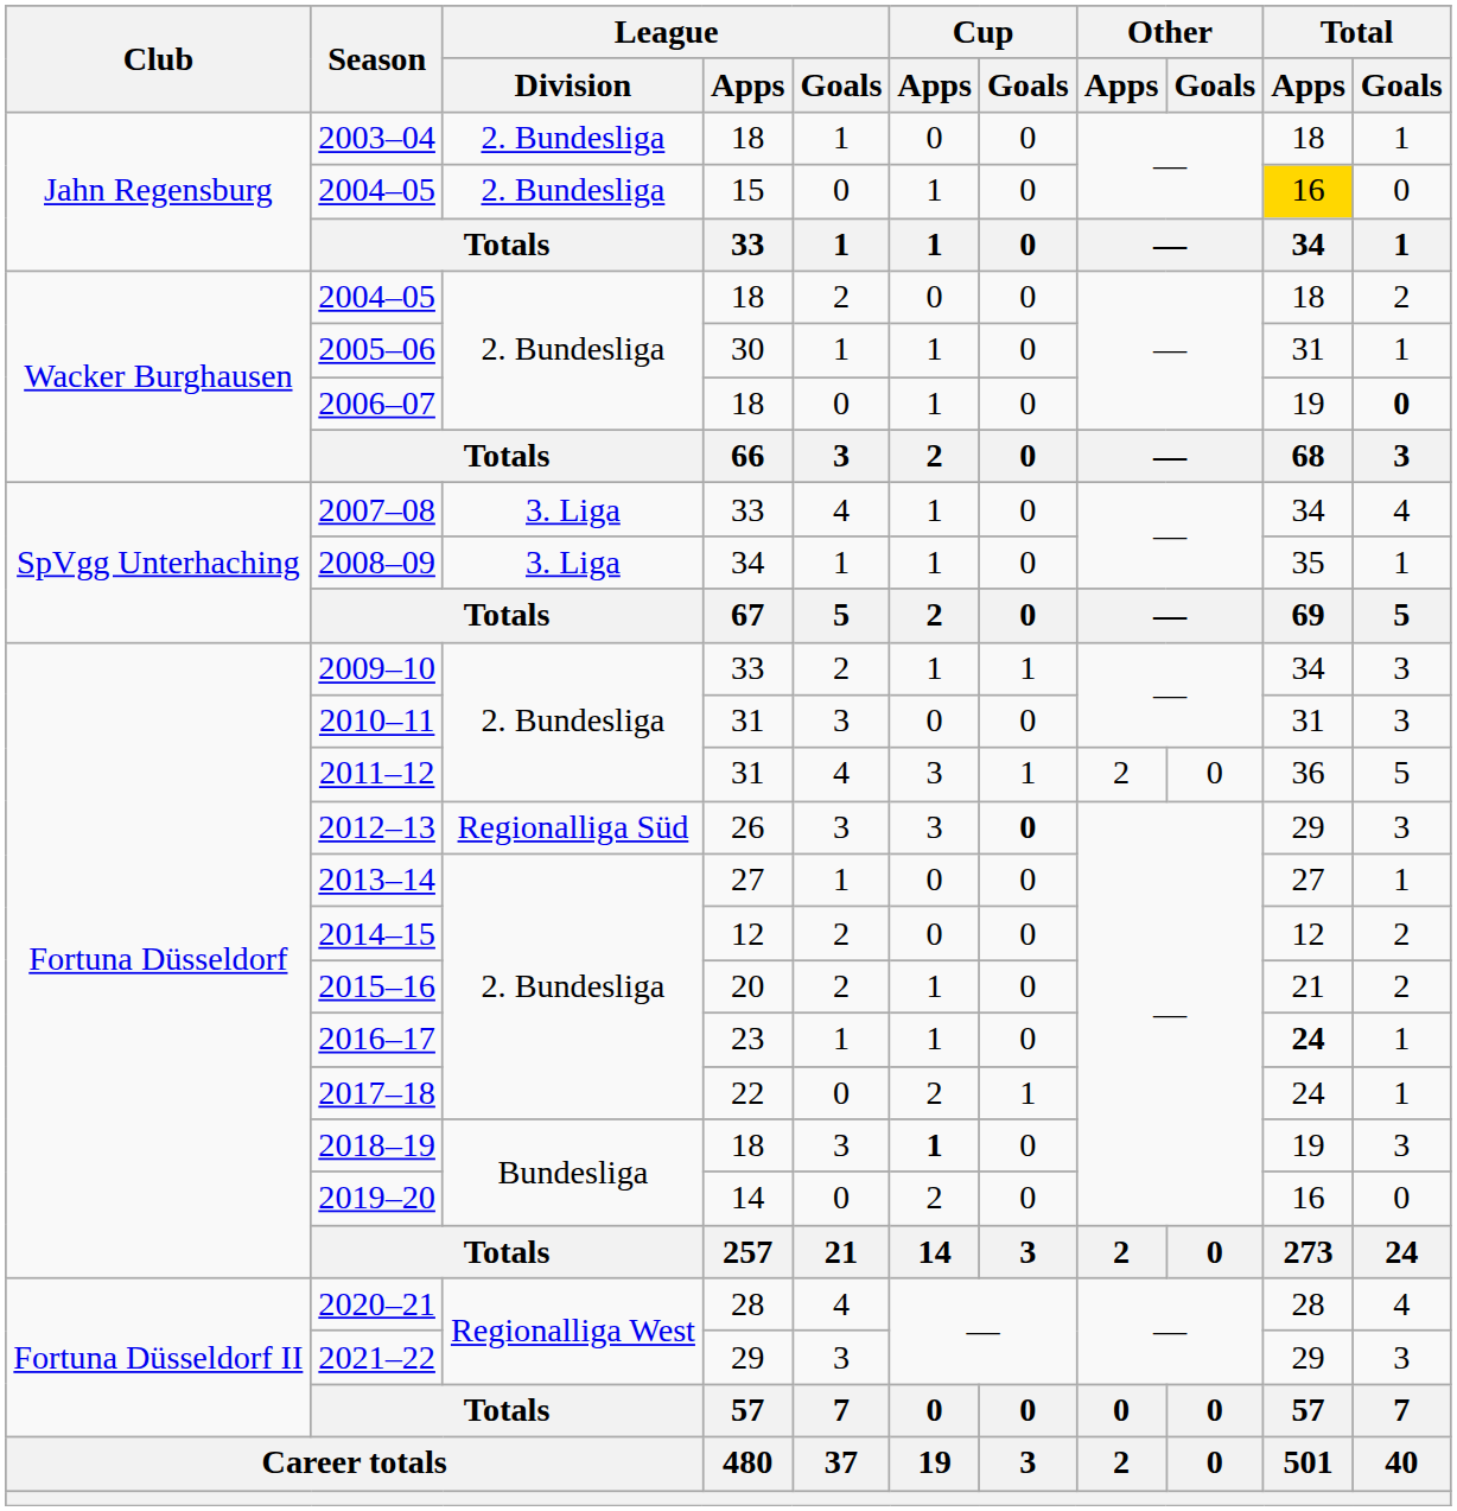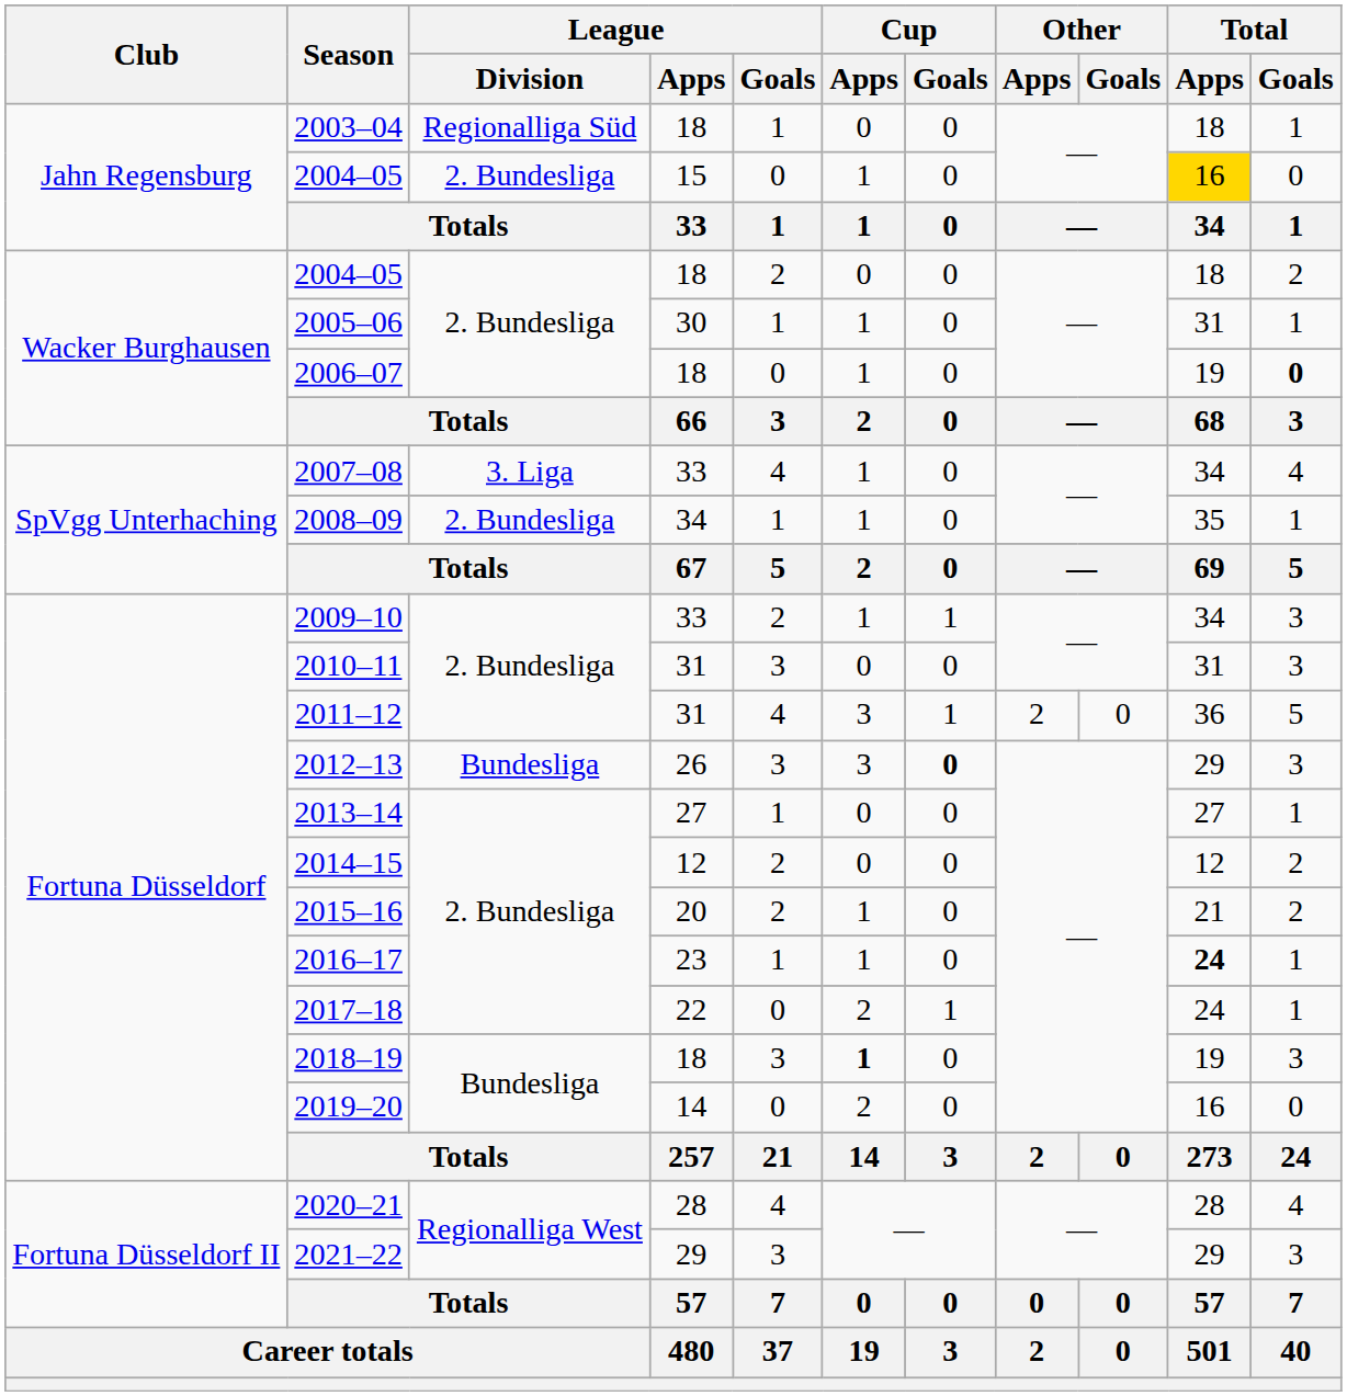 <table class="wikitable" Style="text-align: center">
 <tr>
 <th rowspan="2">Club</th>
 <th rowspan="2">Season</th>
 <th colspan="3">League</th>
 <th colspan="2">Cup</th>
 <th colspan="2">Other</th>
 <th colspan="2">Total</th>
 </tr>
 <tr>
 <th>Division</th>
 <th>Apps</th>
 <th>Goals</th>
 <th>Apps</th>
 <th>Goals</th>
 <th>Apps</th>
 <th>Goals</th>
 <th>Apps</th>
 <th>Goals</th>
 </tr>
 <tr>
 <td rowspan="3"><a href='#'>Jahn Regensburg</a></td>
 <td><a href='#'>2003–04</a></td>
-<td><a href='#'>2. Bundesliga</a></td>
+<td><a href='#'>Regionalliga Süd</a></td>
 <td>18</td>
 <td>1</td>
 <td>0</td>
 <td>0</td>
 <td rowspan="2" colspan="2">—</td>
 <td>18</td>
 <td>1</td>
 </tr>
 <tr>
 <td><a href='#'>2004–05</a></td>
 <td><a href='#'>2. Bundesliga</a></td>
 <td>15</td>
 <td>0</td>
 <td>1</td>
 <td>0</td>
 <td style="background: gold;">16</td>
 <td>0</td>
 </tr>
 <tr>
 <th colspan="2">Totals</th>
 <th>33</th>
 <th>1</th>
 <th>1</th>
 <th>0</th>
 <th colspan="2">—</th>
 <th>34</th>
 <th>1</th>
 </tr>
 <tr>
 <td rowspan="4"><a href='#'>Wacker Burghausen</a></td>
 <td><a href='#'>2004–05</a></td>
 <td rowspan="3">2. Bundesliga</td>
 <td>18</td>
 <td>2</td>
 <td>0</td>
 <td>0</td>
 <td rowspan="3" colspan="2">—</td>
 <td>18</td>
 <td>2</td>
 </tr>
 <tr>
 <td><a href='#'>2005–06</a></td>
 <td>30</td>
 <td>1</td>
 <td>1</td>
 <td>0</td>
 <td>31</td>
 <td>1</td>
 </tr>
 <tr>
 <td><a href='#'>2006–07</a></td>
 <td>18</td>
 <td>0</td>
 <td>1</td>
 <td>0</td>
 <td>19</td>
 <td><strong>0</strong></td>
 </tr>
 <tr>
 <th colspan="2">Totals</th>
 <th>66</th>
 <th>3</th>
 <th>2</th>
 <th>0</th>
 <th colspan="2">—</th>
 <th>68</th>
 <th>3</th>
 </tr>
 <tr>
 <td rowspan="3"><a href='#'>SpVgg Unterhaching</a></td>
 <td><a href='#'>2007–08</a></td>
 <td><a href='#'>3. Liga</a></td>
 <td>33</td>
 <td>4</td>
 <td>1</td>
 <td>0</td>
 <td rowspan="2" colspan="2">—</td>
 <td>34</td>
 <td>4</td>
 </tr>
 <tr>
 <td><a href='#'>2008–09</a></td>
-<td><a href='#'>3. Liga</a></td>
+<td><a href='#'>2. Bundesliga</a></td>
 <td>34</td>
 <td>1</td>
 <td>1</td>
 <td>0</td>
 <td>35</td>
 <td>1</td>
 </tr>
 <tr>
 <th colspan="2">Totals</th>
 <th>67</th>
 <th>5</th>
 <th>2</th>
 <th>0</th>
 <th colspan="2">—</th>
 <th>69</th>
 <th>5</th>
 </tr>
 <tr>
 <td rowspan="12"><a href='#'>Fortuna Düsseldorf</a></td>
 <td><a href='#'>2009–10</a></td>
 <td rowspan="3">2. Bundesliga</td>
 <td>33</td>
 <td>2</td>
 <td>1</td>
 <td>1</td>
 <td rowspan="2" colspan="2">—</td>
 <td>34</td>
 <td>3</td>
 </tr>
 <tr>
 <td><a href='#'>2010–11</a></td>
 <td>31</td>
 <td>3</td>
 <td>0</td>
 <td>0</td>
 <td>31</td>
 <td>3</td>
 </tr>
 <tr>
 <td><a href='#'>2011–12</a></td>
 <td>31</td>
 <td>4</td>
 <td>3</td>
 <td>1</td>
 <td>2</td>
 <td>0</td>
 <td>36</td>
 <td>5</td>
 </tr>
 <tr>
 <td><a href='#'>2012–13</a></td>
-<td><a href='#'>Regionalliga Süd</a></td>
+<td><a href='#'>Bundesliga</a></td>
 <td>26</td>
 <td>3</td>
 <td>3</td>
 <td><strong>0</strong></td>
 <td rowspan="8" colspan="2">—</td>
 <td>29</td>
 <td>3</td>
 </tr>
 <tr>
 <td><a href='#'>2013–14</a></td>
 <td rowspan="5">2. Bundesliga</td>
 <td>27</td>
 <td>1</td>
 <td>0</td>
 <td>0</td>
 <td>27</td>
 <td>1</td>
 </tr>
 <tr>
 <td><a href='#'>2014–15</a></td>
 <td>12</td>
 <td>2</td>
 <td>0</td>
 <td>0</td>
 <td>12</td>
 <td>2</td>
 </tr>
 <tr>
 <td><a href='#'>2015–16</a></td>
 <td>20</td>
 <td>2</td>
 <td>1</td>
 <td>0</td>
 <td>21</td>
 <td>2</td>
 </tr>
 <tr>
 <td><a href='#'>2016–17</a></td>
 <td>23</td>
 <td>1</td>
 <td>1</td>
 <td>0</td>
 <td><strong>24</strong></td>
 <td>1</td>
 </tr>
 <tr>
 <td><a href='#'>2017–18</a></td>
 <td>22</td>
 <td>0</td>
 <td>2</td>
 <td>1</td>
 <td>24</td>
 <td>1</td>
 </tr>
 <tr>
 <td><a href='#'>2018–19</a></td>
 <td rowspan="2">Bundesliga</td>
 <td>18</td>
 <td>3</td>
 <td><strong>1</strong></td>
 <td>0</td>
 <td>19</td>
 <td>3</td>
 </tr>
 <tr>
 <td><a href='#'>2019–20</a></td>
 <td>14</td>
 <td>0</td>
 <td>2</td>
 <td>0</td>
 <td>16</td>
 <td>0</td>
 </tr>
 <tr>
 <th colspan="2">Totals</th>
 <th>257</th>
 <th>21</th>
 <th>14</th>
 <th>3</th>
 <th>2</th>
 <th>0</th>
 <th>273</th>
 <th>24</th>
 </tr>
 <tr>
 <td rowspan="3"><a href='#'>Fortuna Düsseldorf II</a></td>
 <td><a href='#'>2020–21</a></td>
 <td rowspan="2"><a href='#'>Regionalliga West</a></td>
 <td>28</td>
 <td>4</td>
 <td rowspan="2" colspan="2">—</td>
 <td rowspan="2" colspan="2">—</td>
 <td>28</td>
 <td>4</td>
 </tr>
 <tr>
 <td><a href='#'>2021–22</a></td>
 <td>29</td>
 <td>3</td>
 <td>29</td>
 <td>3</td>
 </tr>
 <tr>
 <th colspan="2">Totals</th>
 <th>57</th>
 <th>7</th>
 <th>0</th>
 <th>0</th>
 <th>0</th>
 <th>0</th>
 <th>57</th>
 <th>7</th>
 </tr>
 <tr>
 <th colspan="3">Career totals</th>
 <th>480</th>
 <th>37</th>
 <th>19</th>
 <th>3</th>
 <th>2</th>
 <th>0</th>
 <th>501</th>
 <th>40</th>
 </tr>
 <tr>
 <th colspan="11"></th>
 </tr>
 </table>
